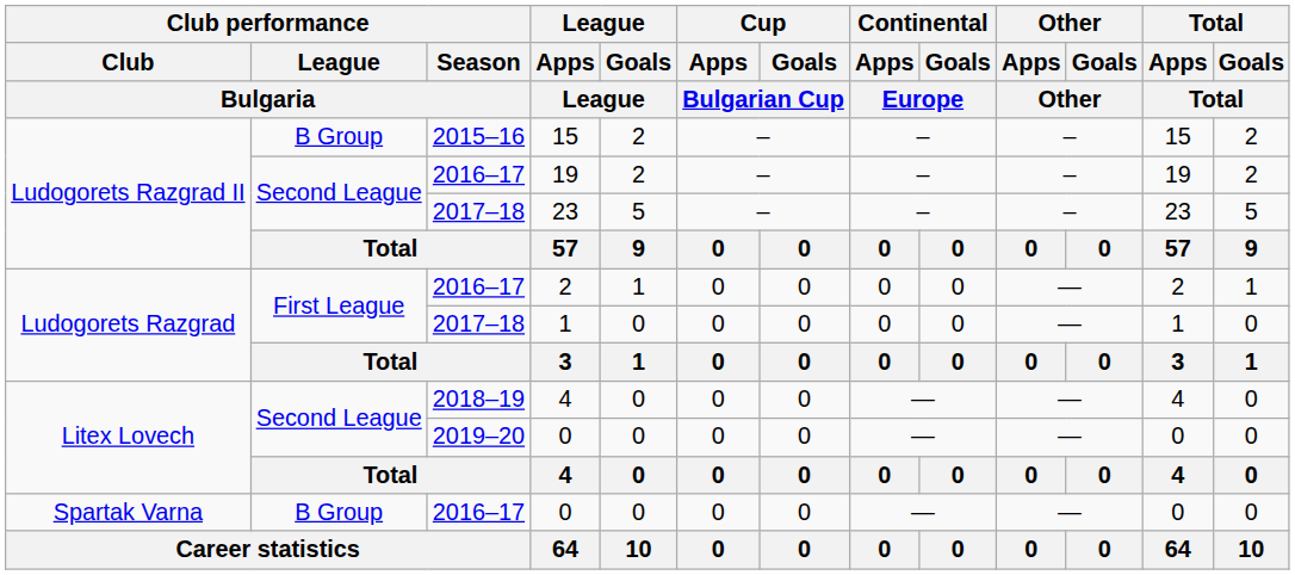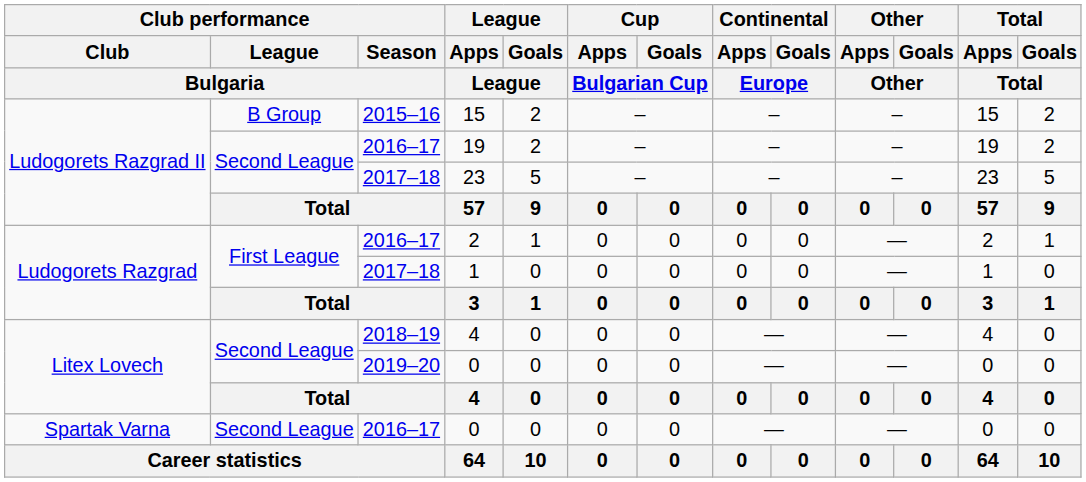 <table class="wikitable" style="text-align: center">
 <tr>
 <th Colspan="3">Club performance</th>
 <th Colspan="2">League</th>
 <th Colspan="2">Cup</th>
 <th Colspan="2">Continental</th>
 <th Colspan="2">Other</th>
 <th Colspan="3">Total</th>
 </tr>
 <tr>
 <th>Club</th>
 <th>League</th>
 <th>Season</th>
 <th>Apps</th>
 <th>Goals</th>
 <th>Apps</th>
 <th>Goals</th>
 <th>Apps</th>
 <th>Goals</th>
 <th>Apps</th>
 <th>Goals</th>
 <th>Apps</th>
 <th>Goals</th>
 </tr>
 <tr>
 <th Colspan="3">Bulgaria</th>
 <th Colspan="2">League</th>
 <th Colspan="2"><a href='#'>Bulgarian Cup</a></th>
 <th Colspan="2"><a href='#'>Europe</a></th>
 <th Colspan="2">Other</th>
 <th Colspan="2">Total</th>
 </tr>
 <tr>
 <td rowspan="4" valign="center"><a href='#'>Ludogorets Razgrad II</a></td>
 <td rowspan="1"><a href='#'>B Group</a></td>
 <td><a href='#'>2015–16</a></td>
 <td>15</td>
 <td>2</td>
 <td colspan="2">–</td>
 <td colspan="2">–</td>
 <td colspan="2">–</td>
 <td>15</td>
 <td>2</td>
 </tr>
 <tr>
 <td rowspan="2"><a href='#'>Second League</a></td>
 <td><a href='#'>2016–17</a></td>
 <td>19</td>
 <td>2</td>
 <td colspan="2">–</td>
 <td colspan="2">–</td>
 <td colspan="2">–</td>
 <td>19</td>
 <td>2</td>
 </tr>
 <tr>
 <td><a href='#'>2017–18</a></td>
 <td>23</td>
 <td>5</td>
 <td colspan="2">–</td>
 <td colspan="2">–</td>
 <td colspan="2">–</td>
 <td>23</td>
 <td>5</td>
 </tr>
 <tr>
 <th colspan=2>Total</th>
 <th>57</th>
 <th>9</th>
 <th>0</th>
 <th>0</th>
 <th>0</th>
 <th>0</th>
 <th>0</th>
 <th>0</th>
 <th>57</th>
 <th>9</th>
 </tr>
 <tr>
 <td rowspan="3" valign="center"><a href='#'>Ludogorets Razgrad</a></td>
 <td rowspan="2"><a href='#'>First League</a></td>
 <td><a href='#'>2016–17</a></td>
 <td>2</td>
 <td>1</td>
 <td>0</td>
 <td>0</td>
 <td>0</td>
 <td>0</td>
 <td colspan="2">—</td>
 <td>2</td>
 <td>1</td>
 </tr>
 <tr>
 <td><a href='#'>2017–18</a></td>
 <td>1</td>
 <td>0</td>
 <td>0</td>
 <td>0</td>
 <td>0</td>
 <td>0</td>
 <td colspan="2">—</td>
 <td>1</td>
 <td>0</td>
 </tr>
 <tr>
 <th colspan=2>Total</th>
 <th>3</th>
 <th>1</th>
 <th>0</th>
 <th>0</th>
 <th>0</th>
 <th>0</th>
 <th>0</th>
 <th>0</th>
 <th>3</th>
 <th>1</th>
 </tr>
 <tr>
 <td rowspan="3" valign="center"><a href='#'>Litex Lovech</a></td>
 <td rowspan="2"><a href='#'>Second League</a></td>
 <td><a href='#'>2018–19</a></td>
 <td>4</td>
 <td>0</td>
 <td>0</td>
 <td>0</td>
 <td colspan="2">—</td>
 <td colspan="2">—</td>
 <td>4</td>
 <td>0</td>
 </tr>
 <tr>
 <td><a href='#'>2019–20</a></td>
 <td>0</td>
 <td>0</td>
 <td>0</td>
 <td>0</td>
 <td colspan="2">—</td>
 <td colspan="2">—</td>
 <td>0</td>
 <td>0</td>
 </tr>
 <tr>
 <th colspan=2>Total</th>
 <th>4</th>
 <th>0</th>
 <th>0</th>
 <th>0</th>
 <th>0</th>
 <th>0</th>
 <th>0</th>
 <th>0</th>
 <th>4</th>
 <th>0</th>
 </tr>
 <tr>
 <td rowspan="1" valign="center"><a href='#'>Spartak Varna</a></td>
-<td rowspan="1"><a href='#'>B Group</a></td>
+<td rowspan="1"><a href='#'>Second League</a></td>
 <td><a href='#'>2016–17</a></td>
 <td>0</td>
 <td>0</td>
 <td>0</td>
 <td>0</td>
 <td colspan="2">—</td>
 <td colspan="2">—</td>
 <td>0</td>
 <td>0</td>
 </tr>
 <tr>
 <th colspan="3">Career statistics</th>
 <th>64</th>
 <th>10</th>
 <th>0</th>
 <th>0</th>
 <th>0</th>
 <th>0</th>
 <th>0</th>
 <th>0</th>
 <th>64</th>
 <th>10</th>
 </tr>
 </table>
